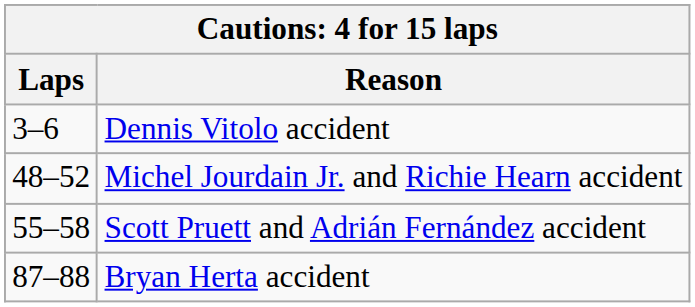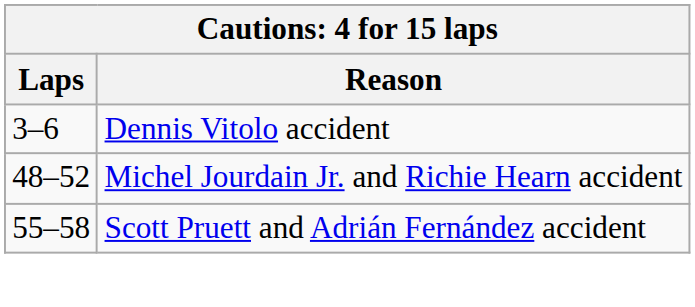 <table class="wikitable">
 <tr>
 <th colspan=2>Cautions: 4 for 15 laps</th>
 </tr>
 <tr>
 <th>Laps</th>
 <th>Reason</th>
 </tr>
 <tr>
 <td>3–6</td>
 <td><a href='#'>Dennis Vitolo</a> accident</td>
 </tr>
 <tr>
 <td>48–52</td>
 <td><a href='#'>Michel Jourdain Jr.</a> and <a href='#'>Richie Hearn</a> accident</td>
 </tr>
 <tr>
 <td>55–58</td>
 <td><a href='#'>Scott Pruett</a> and <a href='#'>Adrián Fernández</a> accident</td>
 </tr>
-<tr>
-<td>87–88</td>
-<td><a href='#'>Bryan Herta</a> accident</td>
-</tr>
 </table>
